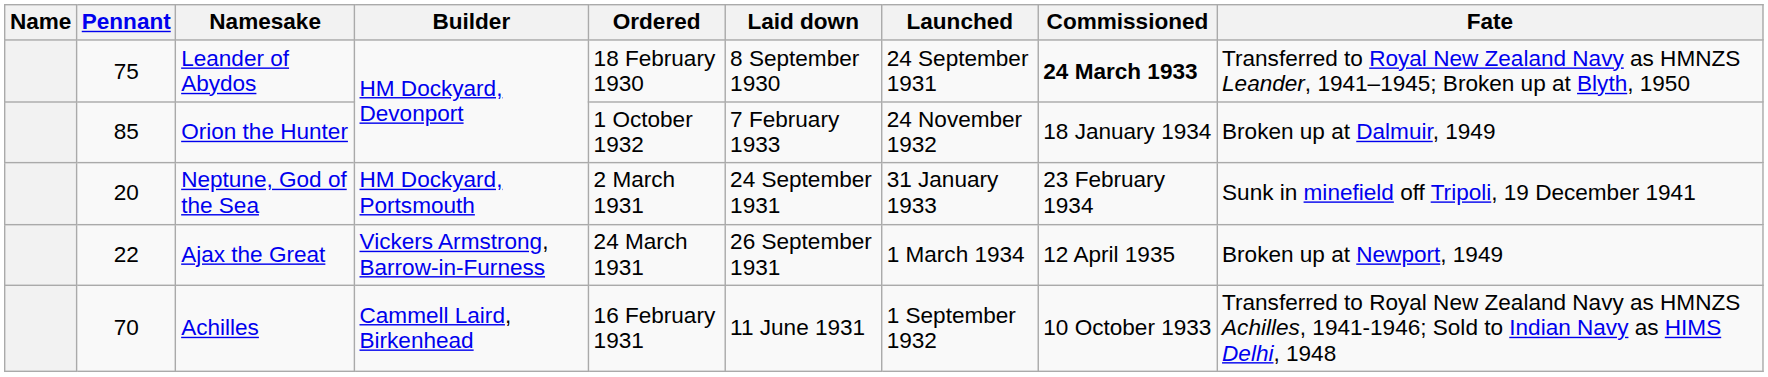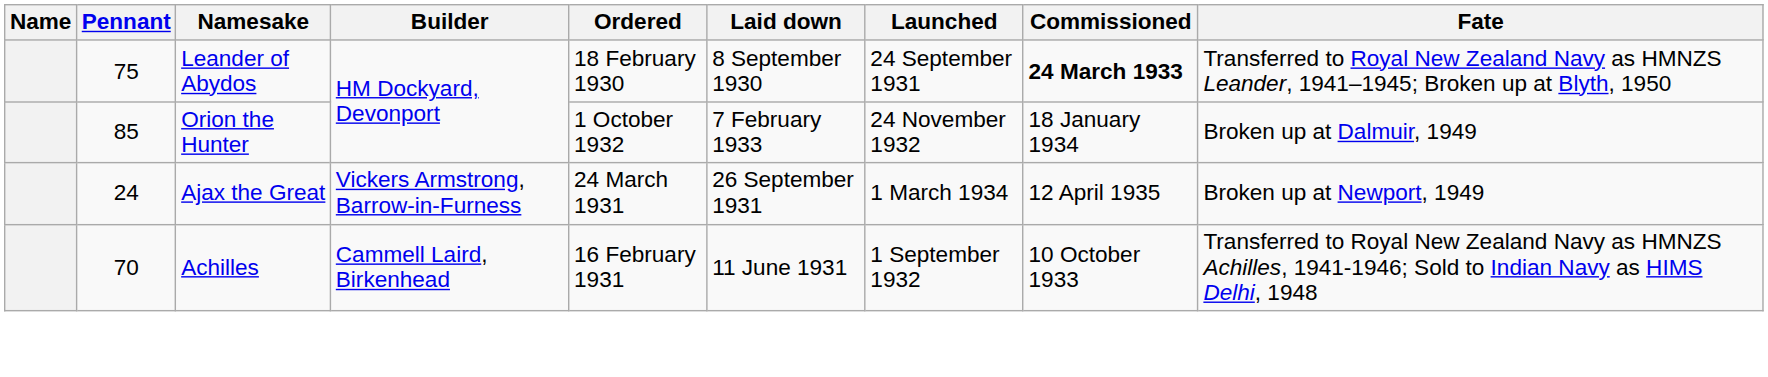 <table class="wikitable plainrowheaders">
 <tr>
 <th scope="col">Name</th>
 <th scope="col"><a href='#'>Pennant</a></th>
 <th scope="col">Namesake</th>
 <th scope="col">Builder</th>
 <th scope="col">Ordered</th>
 <th scope="col">Laid down</th>
 <th scope="col">Launched</th>
 <th scope="col">Commissioned</th>
 <th scope="col">Fate</th>
 </tr>
 <tr>
 <th scope="row"></th>
 <td style="text-align: center;">75</td>
 <td><a href='#'>Leander of Abydos</a></td>
 <td rowspan=2><a href='#'>HM Dockyard, Devonport</a></td>
 <td>18 February 1930</td>
 <td>8 September 1930</td>
 <td>24 September 1931</td>
 <td><strong>24 March 1933</strong></td>
 <td>Transferred to <a href='#'>Royal New Zealand Navy</a> as HMNZS <em>Leander</em>, 1941–1945; Broken up at <a href='#'>Blyth</a>, 1950</td>
 </tr>
 <tr>
 <th scope="row"></th>
 <td style="text-align: center;">85</td>
 <td><a href='#'>Orion the Hunter</a></td>
 <td>1 October 1932</td>
 <td>7 February 1933</td>
 <td>24 November 1932</td>
 <td>18 January 1934</td>
 <td>Broken up at <a href='#'>Dalmuir</a>, 1949</td>
 </tr>
 <tr>
 <th scope="row"></th>
-<td style="text-align: center;">20</td>
-<td><a href='#'>Neptune, God of the Sea</a></td>
-<td><a href='#'>HM Dockyard, Portsmouth</a></td>
-<td>2 March 1931</td>
-<td>24 September 1931</td>
-<td>31 January 1933</td>
-<td>23 February 1934</td>
-<td>Sunk in <a href='#'>minefield</a> off <a href='#'>Tripoli</a>, 19 December 1941</td>
-</tr>
-<tr>
-<th scope="row"></th>
-<td style="text-align: center;">22</td>
+<td style="text-align: center;">24</td>
 <td><a href='#'>Ajax the Great</a></td>
 <td><a href='#'>Vickers Armstrong</a>, <a href='#'>Barrow-in-Furness</a></td>
 <td>24 March 1931</td>
 <td>26 September 1931</td>
 <td>1 March 1934</td>
 <td>12 April 1935</td>
 <td>Broken up at <a href='#'>Newport</a>, 1949</td>
 </tr>
 <tr>
 <th scope="row"></th>
 <td style="text-align: center;">70</td>
 <td><a href='#'>Achilles</a></td>
 <td><a href='#'>Cammell Laird</a>, <a href='#'>Birkenhead</a></td>
 <td>16 February 1931</td>
 <td>11 June 1931</td>
 <td>1 September 1932</td>
 <td>10 October 1933</td>
 <td>Transferred to Royal New Zealand Navy as HMNZS <em>Achilles</em>, 1941-1946; Sold to <a href='#'>Indian Navy</a> as <a href='#'>HIMS <em>Delhi</em></a>, 1948</td>
 </tr>
 </table>
